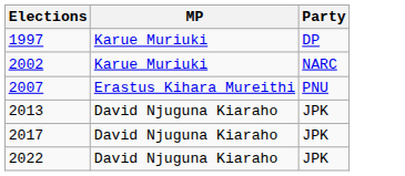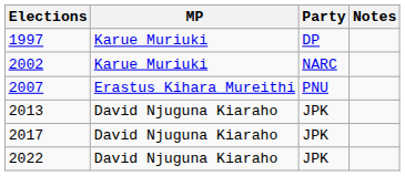 <table class="wikitable">
 <tr>
 <th>Elections</th>
 <th>MP </th>
 <th>Party</th>
+<th>Notes</th>
 </tr>
 <tr>
 <td><a href='#'>1997</a></td>
 <td><a href='#'>Karue Muriuki</a></td>
 <td><a href='#'>DP</a></td>
+<td></td>
 </tr>
 <tr>
 <td><a href='#'>2002</a></td>
 <td><a href='#'>Karue Muriuki</a></td>
 <td><a href='#'>NARC</a></td>
+<td></td>
 </tr>
 <tr>
 <td><a href='#'>2007</a></td>
 <td><a href='#'>Erastus Kihara Mureithi</a></td>
 <td><a href='#'>PNU</a></td>
+<td></td>
 </tr>
 <tr>
 <td>2013</td>
 <td>David Njuguna Kiaraho</td>
 <td>JPK</td>
+<td></td>
 </tr>
 <tr>
 <td>2017</td>
 <td>David Njuguna Kiaraho</td>
 <td>JPK</td>
+<td></td>
 </tr>
 <tr>
 <td>2022</td>
 <td>David Njuguna Kiaraho</td>
 <td>JPK</td>
+<td></td>
 </tr>
 </table>
